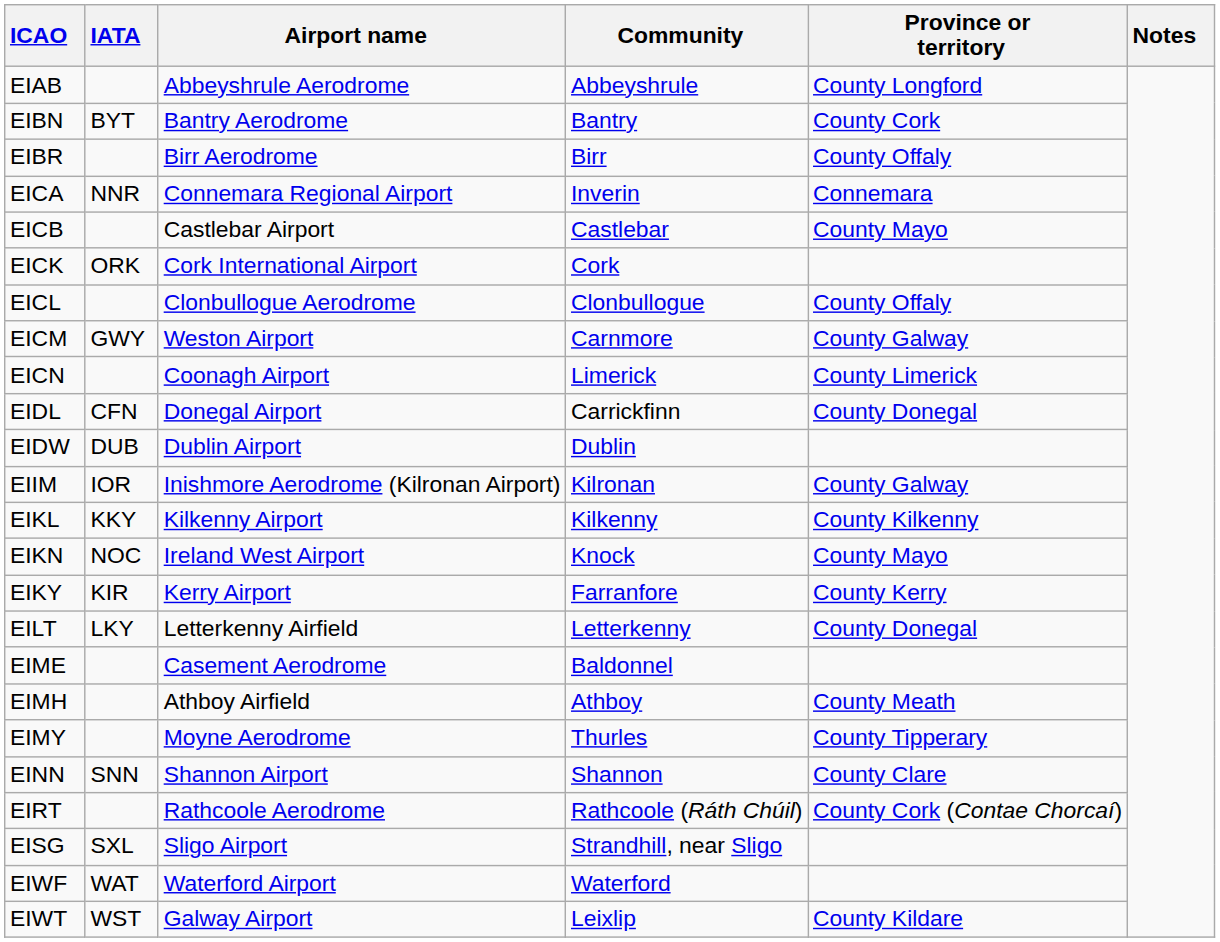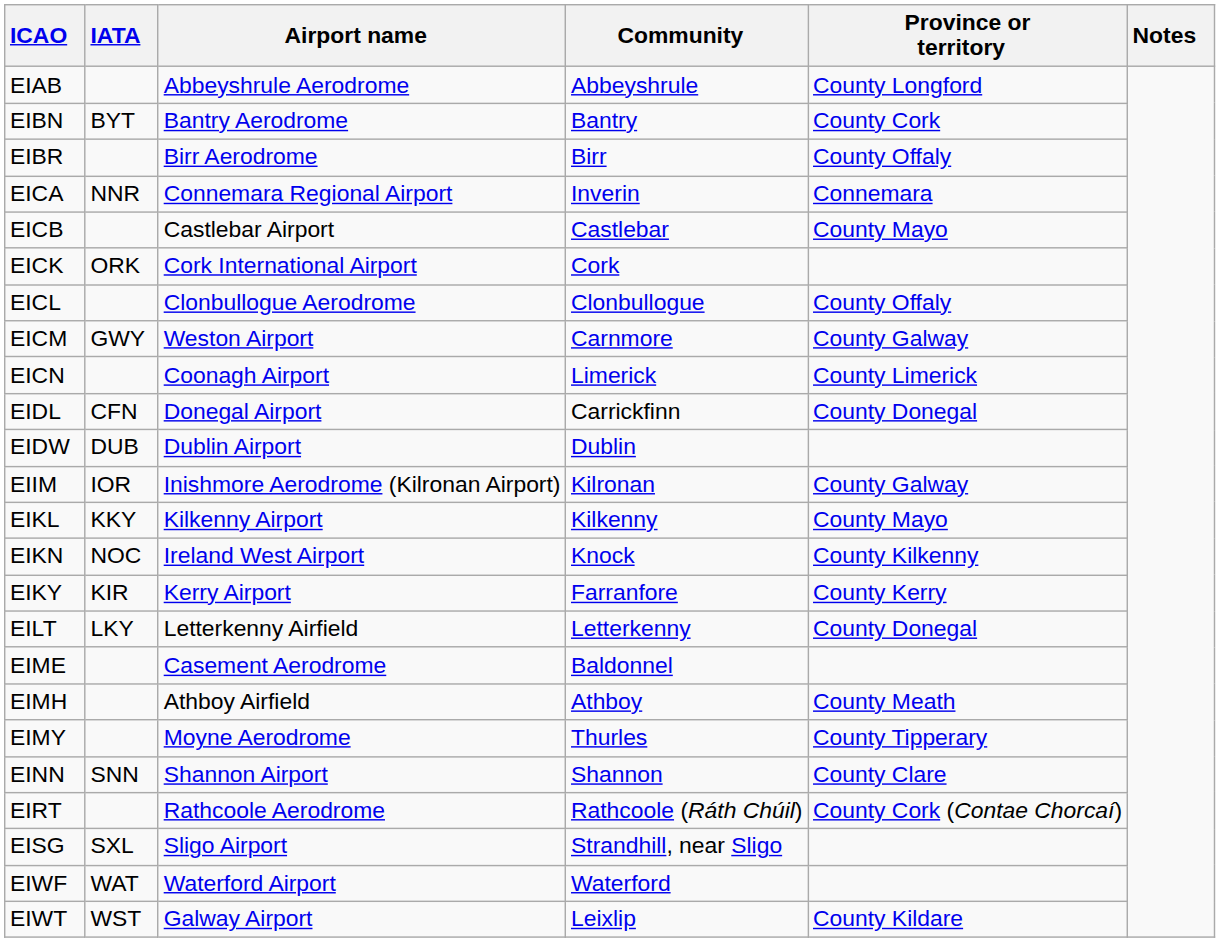 <table class="wikitable" style="width:auto;">
 <tr>
 <th width="*"><a href='#'>ICAO</a>  </th>
 <th width="*"><a href='#'>IATA</a>  </th>
 <th width="*">Airport name  </th>
 <th width="*">Community  </th>
 <th width="*">Province or<br>territory  </th>
 <th width="*">Notes  </th>
 </tr>
 <tr>
 <td>EIAB</td>
 <td></td>
 <td><a href='#'>Abbeyshrule Aerodrome</a></td>
 <td><a href='#'>Abbeyshrule</a></td>
 <td><a href='#'>County Longford</a></td>
 </tr>
 <tr>
 <td>EIBN</td>
 <td>BYT</td>
 <td><a href='#'>Bantry Aerodrome</a></td>
 <td><a href='#'>Bantry</a></td>
 <td><a href='#'>County Cork</a></td>
 </tr>
 <tr>
 <td>EIBR</td>
 <td></td>
 <td><a href='#'>Birr Aerodrome</a></td>
 <td><a href='#'>Birr</a></td>
 <td><a href='#'>County Offaly</a></td>
 </tr>
 <tr>
 <td>EICA</td>
 <td>NNR</td>
 <td><a href='#'>Connemara Regional Airport</a></td>
 <td><a href='#'>Inverin</a></td>
 <td><a href='#'>Connemara</a></td>
 </tr>
 <tr>
 <td>EICB</td>
 <td></td>
 <td>Castlebar Airport</td>
 <td><a href='#'>Castlebar</a></td>
 <td><a href='#'>County Mayo</a></td>
 </tr>
 <tr>
 <td>EICK</td>
 <td>ORK</td>
 <td><a href='#'>Cork International Airport</a></td>
 <td><a href='#'>Cork</a></td>
 <td></td>
 </tr>
 <tr>
 <td>EICL</td>
 <td></td>
 <td><a href='#'>Clonbullogue Aerodrome</a></td>
 <td><a href='#'>Clonbullogue</a></td>
 <td><a href='#'>County Offaly</a></td>
 </tr>
 <tr>
 <td>EICM</td>
 <td>GWY</td>
 <td><a href='#'>Weston Airport</a></td>
 <td><a href='#'>Carnmore</a></td>
 <td><a href='#'>County Galway</a></td>
 </tr>
 <tr>
 <td>EICN</td>
 <td></td>
 <td><a href='#'>Coonagh Airport</a></td>
 <td><a href='#'>Limerick</a></td>
 <td><a href='#'>County Limerick</a></td>
 </tr>
 <tr>
 <td>EIDL</td>
 <td>CFN</td>
 <td><a href='#'>Donegal Airport</a></td>
 <td>Carrickfinn</td>
 <td><a href='#'>County Donegal</a></td>
 </tr>
 <tr>
 <td>EIDW</td>
 <td>DUB</td>
 <td><a href='#'>Dublin Airport</a></td>
 <td><a href='#'>Dublin</a></td>
 <td></td>
 </tr>
 <tr>
 <td>EIIM</td>
 <td>IOR</td>
 <td><a href='#'>Inishmore Aerodrome</a> (Kilronan Airport)</td>
 <td><a href='#'>Kilronan</a></td>
 <td><a href='#'>County Galway</a></td>
 </tr>
 <tr>
 <td>EIKL</td>
 <td>KKY</td>
 <td><a href='#'>Kilkenny Airport</a></td>
 <td><a href='#'>Kilkenny</a></td>
-<td><a href='#'>County Kilkenny</a></td>
+<td><a href='#'>County Mayo</a></td>
 </tr>
 <tr>
 <td>EIKN</td>
 <td>NOC</td>
 <td><a href='#'>Ireland West Airport</a></td>
 <td><a href='#'>Knock</a></td>
-<td><a href='#'>County Mayo</a></td>
+<td><a href='#'>County Kilkenny</a></td>
 </tr>
 <tr>
 <td>EIKY</td>
 <td>KIR</td>
 <td><a href='#'>Kerry Airport</a></td>
 <td><a href='#'>Farranfore</a></td>
 <td><a href='#'>County Kerry</a></td>
 </tr>
 <tr>
 <td>EILT</td>
 <td>LKY</td>
 <td>Letterkenny Airfield</td>
 <td><a href='#'>Letterkenny</a></td>
 <td><a href='#'>County Donegal</a></td>
 </tr>
 <tr>
 <td>EIME</td>
 <td></td>
 <td><a href='#'>Casement Aerodrome</a></td>
 <td><a href='#'>Baldonnel</a></td>
 <td></td>
 </tr>
 <tr>
 <td>EIMH</td>
 <td></td>
 <td>Athboy Airfield</td>
 <td><a href='#'>Athboy</a></td>
 <td><a href='#'>County Meath</a></td>
 </tr>
 <tr>
 <td>EIMY</td>
 <td></td>
 <td><a href='#'>Moyne Aerodrome</a></td>
 <td><a href='#'>Thurles</a></td>
 <td><a href='#'>County Tipperary</a></td>
 </tr>
 <tr>
 <td>EINN</td>
 <td>SNN</td>
 <td><a href='#'>Shannon Airport</a></td>
 <td><a href='#'>Shannon</a></td>
 <td><a href='#'>County Clare</a></td>
 </tr>
 <tr>
 <td>EIRT</td>
 <td></td>
 <td><a href='#'>Rathcoole Aerodrome</a></td>
 <td><a href='#'>Rathcoole</a> (<em>Ráth Chúil</em>)</td>
 <td><a href='#'>County Cork</a> (<em>Contae Chorcaí</em>)</td>
 </tr>
 <tr>
 <td>EISG</td>
 <td>SXL</td>
 <td><a href='#'>Sligo Airport</a></td>
 <td><a href='#'>Strandhill</a>, near <a href='#'>Sligo</a></td>
 <td></td>
 </tr>
 <tr>
 <td>EIWF</td>
 <td>WAT</td>
 <td><a href='#'>Waterford Airport</a></td>
 <td><a href='#'>Waterford</a></td>
 <td></td>
 </tr>
 <tr>
 <td>EIWT</td>
 <td>WST</td>
 <td><a href='#'>Galway Airport</a></td>
 <td><a href='#'>Leixlip</a></td>
 <td><a href='#'>County Kildare</a></td>
 </tr>
 </table>
